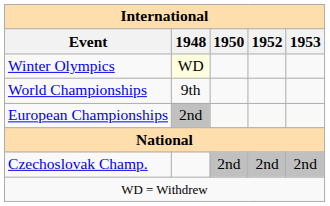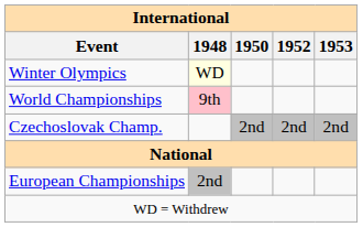 <table class="wikitable" style="text-align:center">
 <tr>
 <th style="background-color: #ffdead; " colspan=5 align=center>International</th>
 </tr>
 <tr>
 <th>Event</th>
 <th>1948</th>
 <th>1950</th>
 <th>1952</th>
 <th>1953</th>
 </tr>
 <tr>
 <td align=left><a href='#'>Winter Olympics</a></td>
 <td style="background: lightyellow;">WD</td>
 <td></td>
 <td></td>
 <td></td>
 </tr>
 <tr>
 <td align=left><a href='#'>World Championships</a></td>
-<td>9th</td>
+<td style="background: pink;">9th</td>
 <td></td>
 <td></td>
 <td></td>
+</tr>
+<tr>
+<td align=left><a href='#'>Czechoslovak Champ.</a></td>
+<td></td>
+<td bgcolor=silver>2nd</td>
+<td bgcolor=silver>2nd</td>
+<td bgcolor=silver>2nd</td>
+</tr>
+<tr>
+<th style="background-color: #ffdead; " colspan=5 align=center>National</th>
 </tr>
 <tr>
 <td align=left><a href='#'>European Championships</a></td>
 <td bgcolor=silver>2nd</td>
 <td></td>
 <td></td>
 <td></td>
 </tr>
 <tr>
-<th style="background-color: #ffdead; " colspan=5 align=center>National</th>
-</tr>
-<tr>
-<td align=left><a href='#'>Czechoslovak Champ.</a></td>
-<td></td>
-<td bgcolor=silver>2nd</td>
-<td bgcolor=silver>2nd</td>
-<td bgcolor=silver>2nd</td>
-</tr>
-<tr>
 <td colspan=5 align=center><small> WD = Withdrew </small></td>
 </tr>
 </table>
